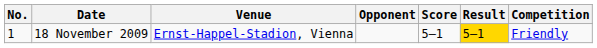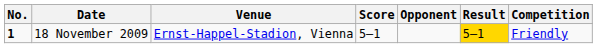 <table class="wikitable">
 <tr>
 <th>No.</th>
 <th>Date</th>
 <th>Venue</th>
+<th>Score</th>
 <th>Opponent</th>
-<th>Score</th>
 <th>Result</th>
 <th>Competition</th>
 </tr>
 <tr>
-<td>1</td>
+<td><strong>1</strong></td>
 <td>18 November 2009</td>
 <td><a href='#'>Ernst-Happel-Stadion</a>, Vienna</td>
+<td>5–1</td>
 <td></td>
-<td>5–1</td>
 <td style="background: gold;">5–1</td>
 <td><a href='#'>Friendly</a></td>
 </tr>
 </table>
